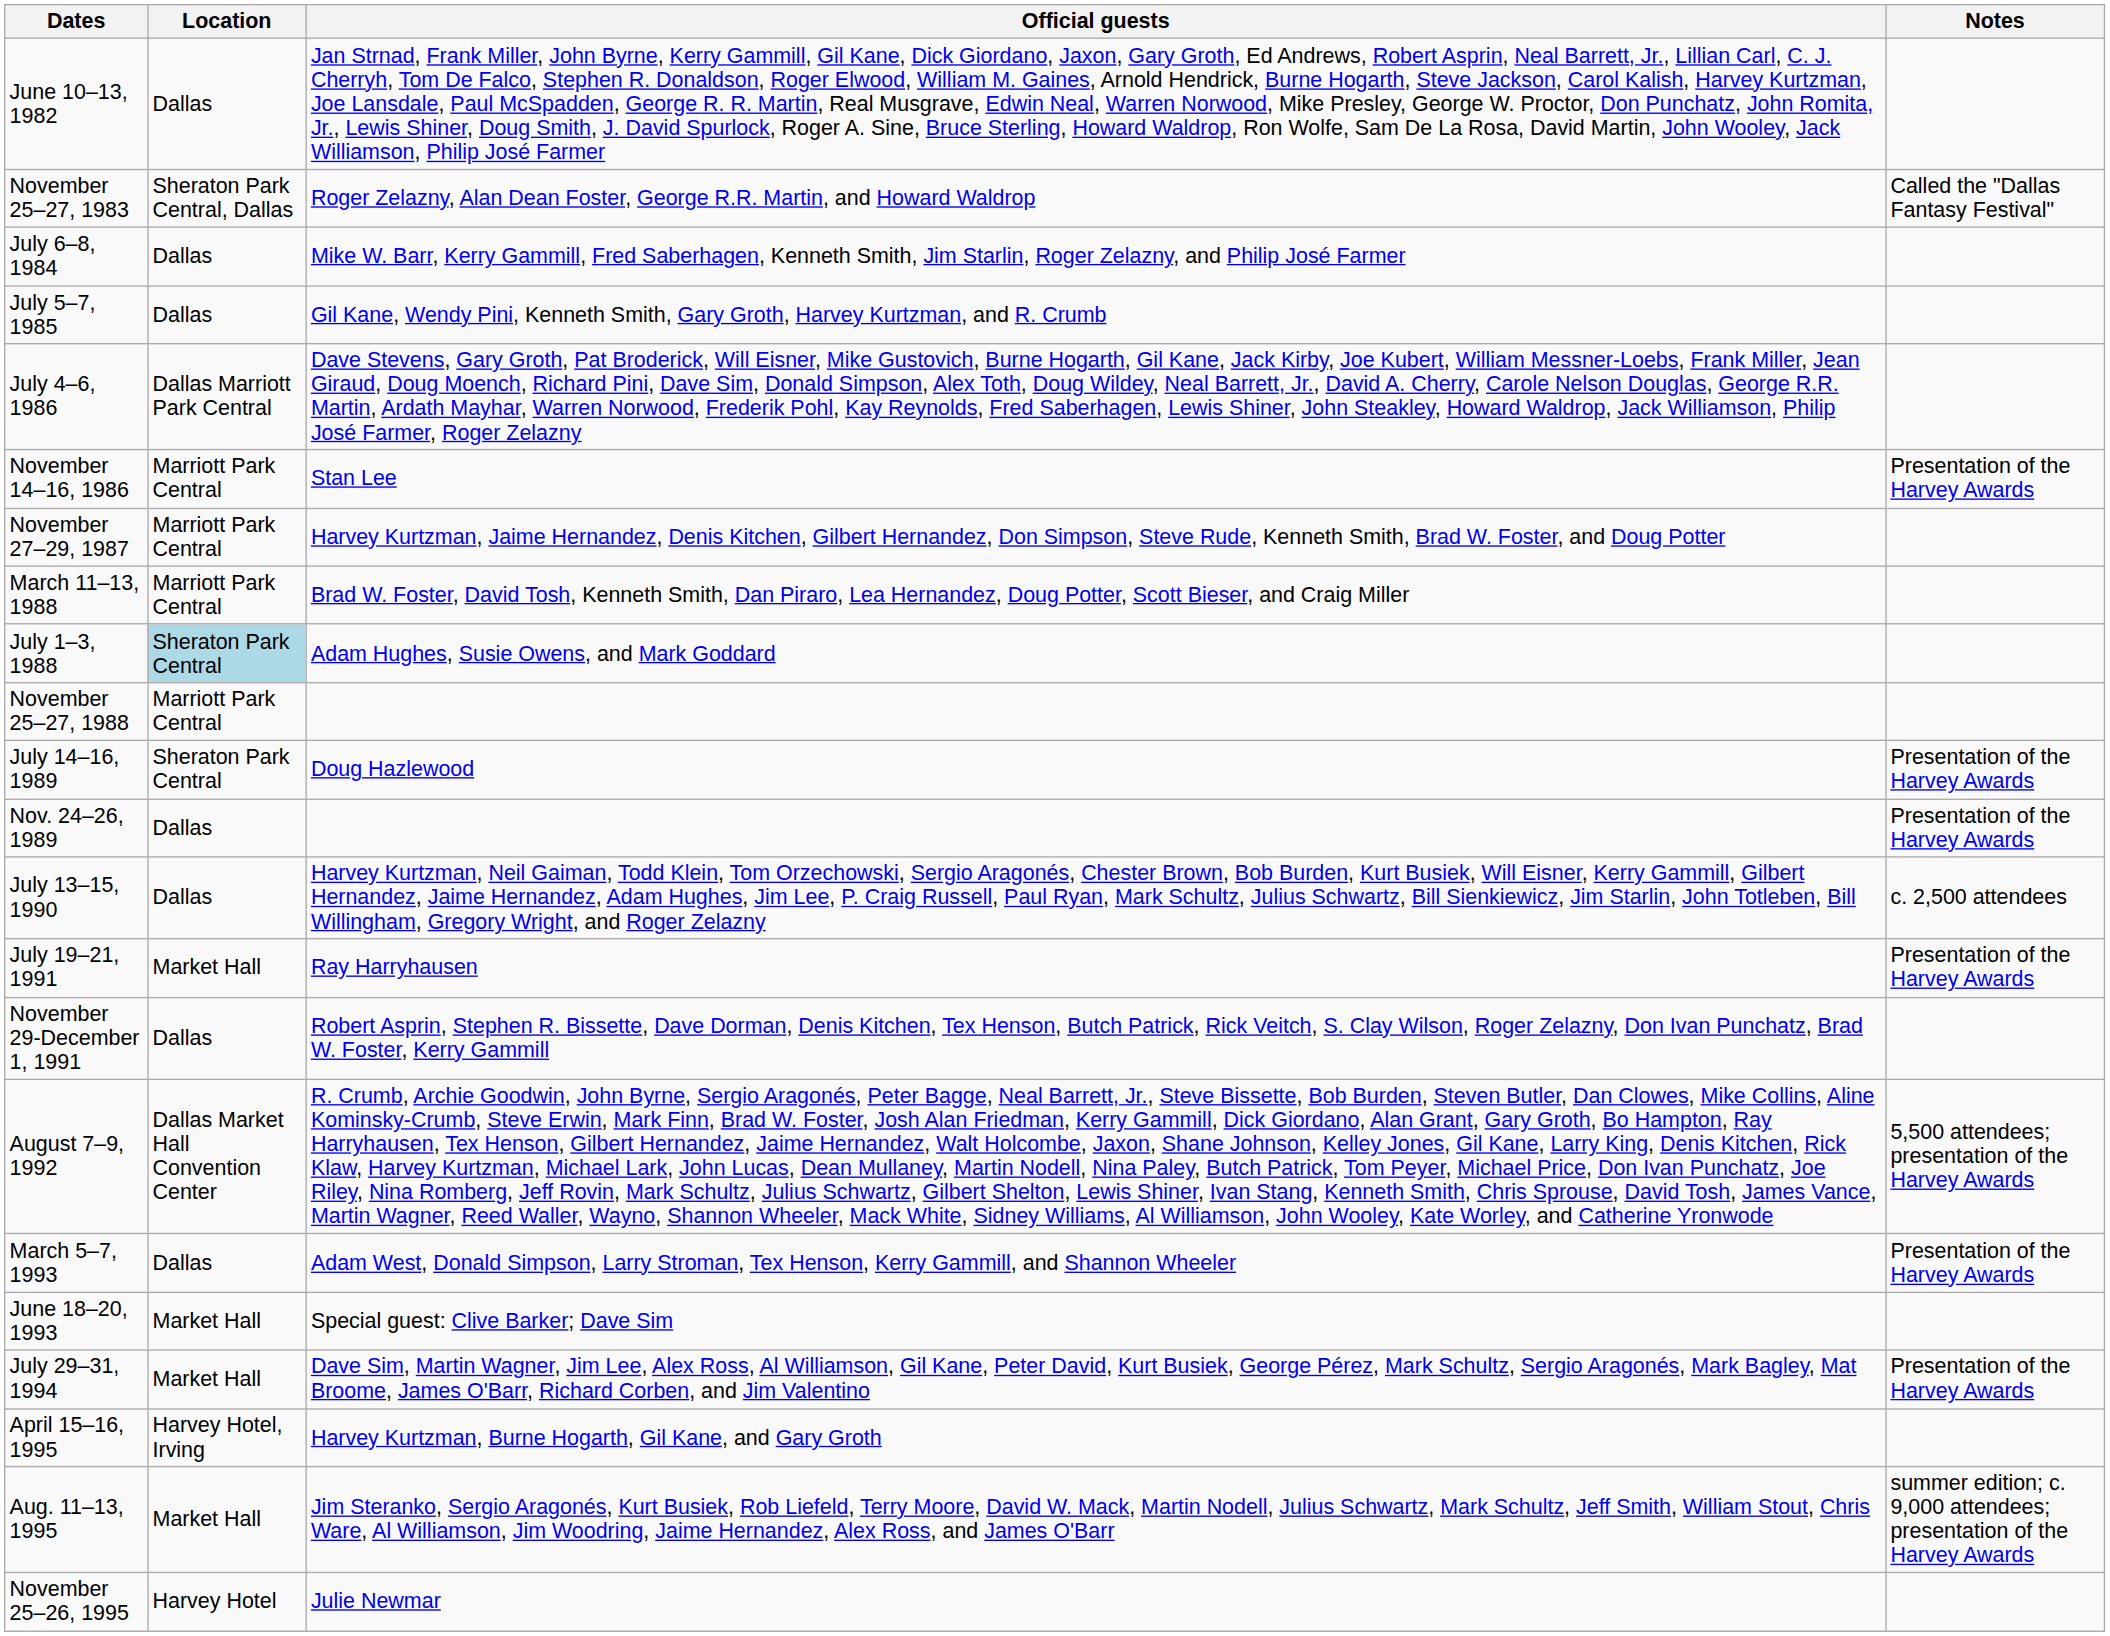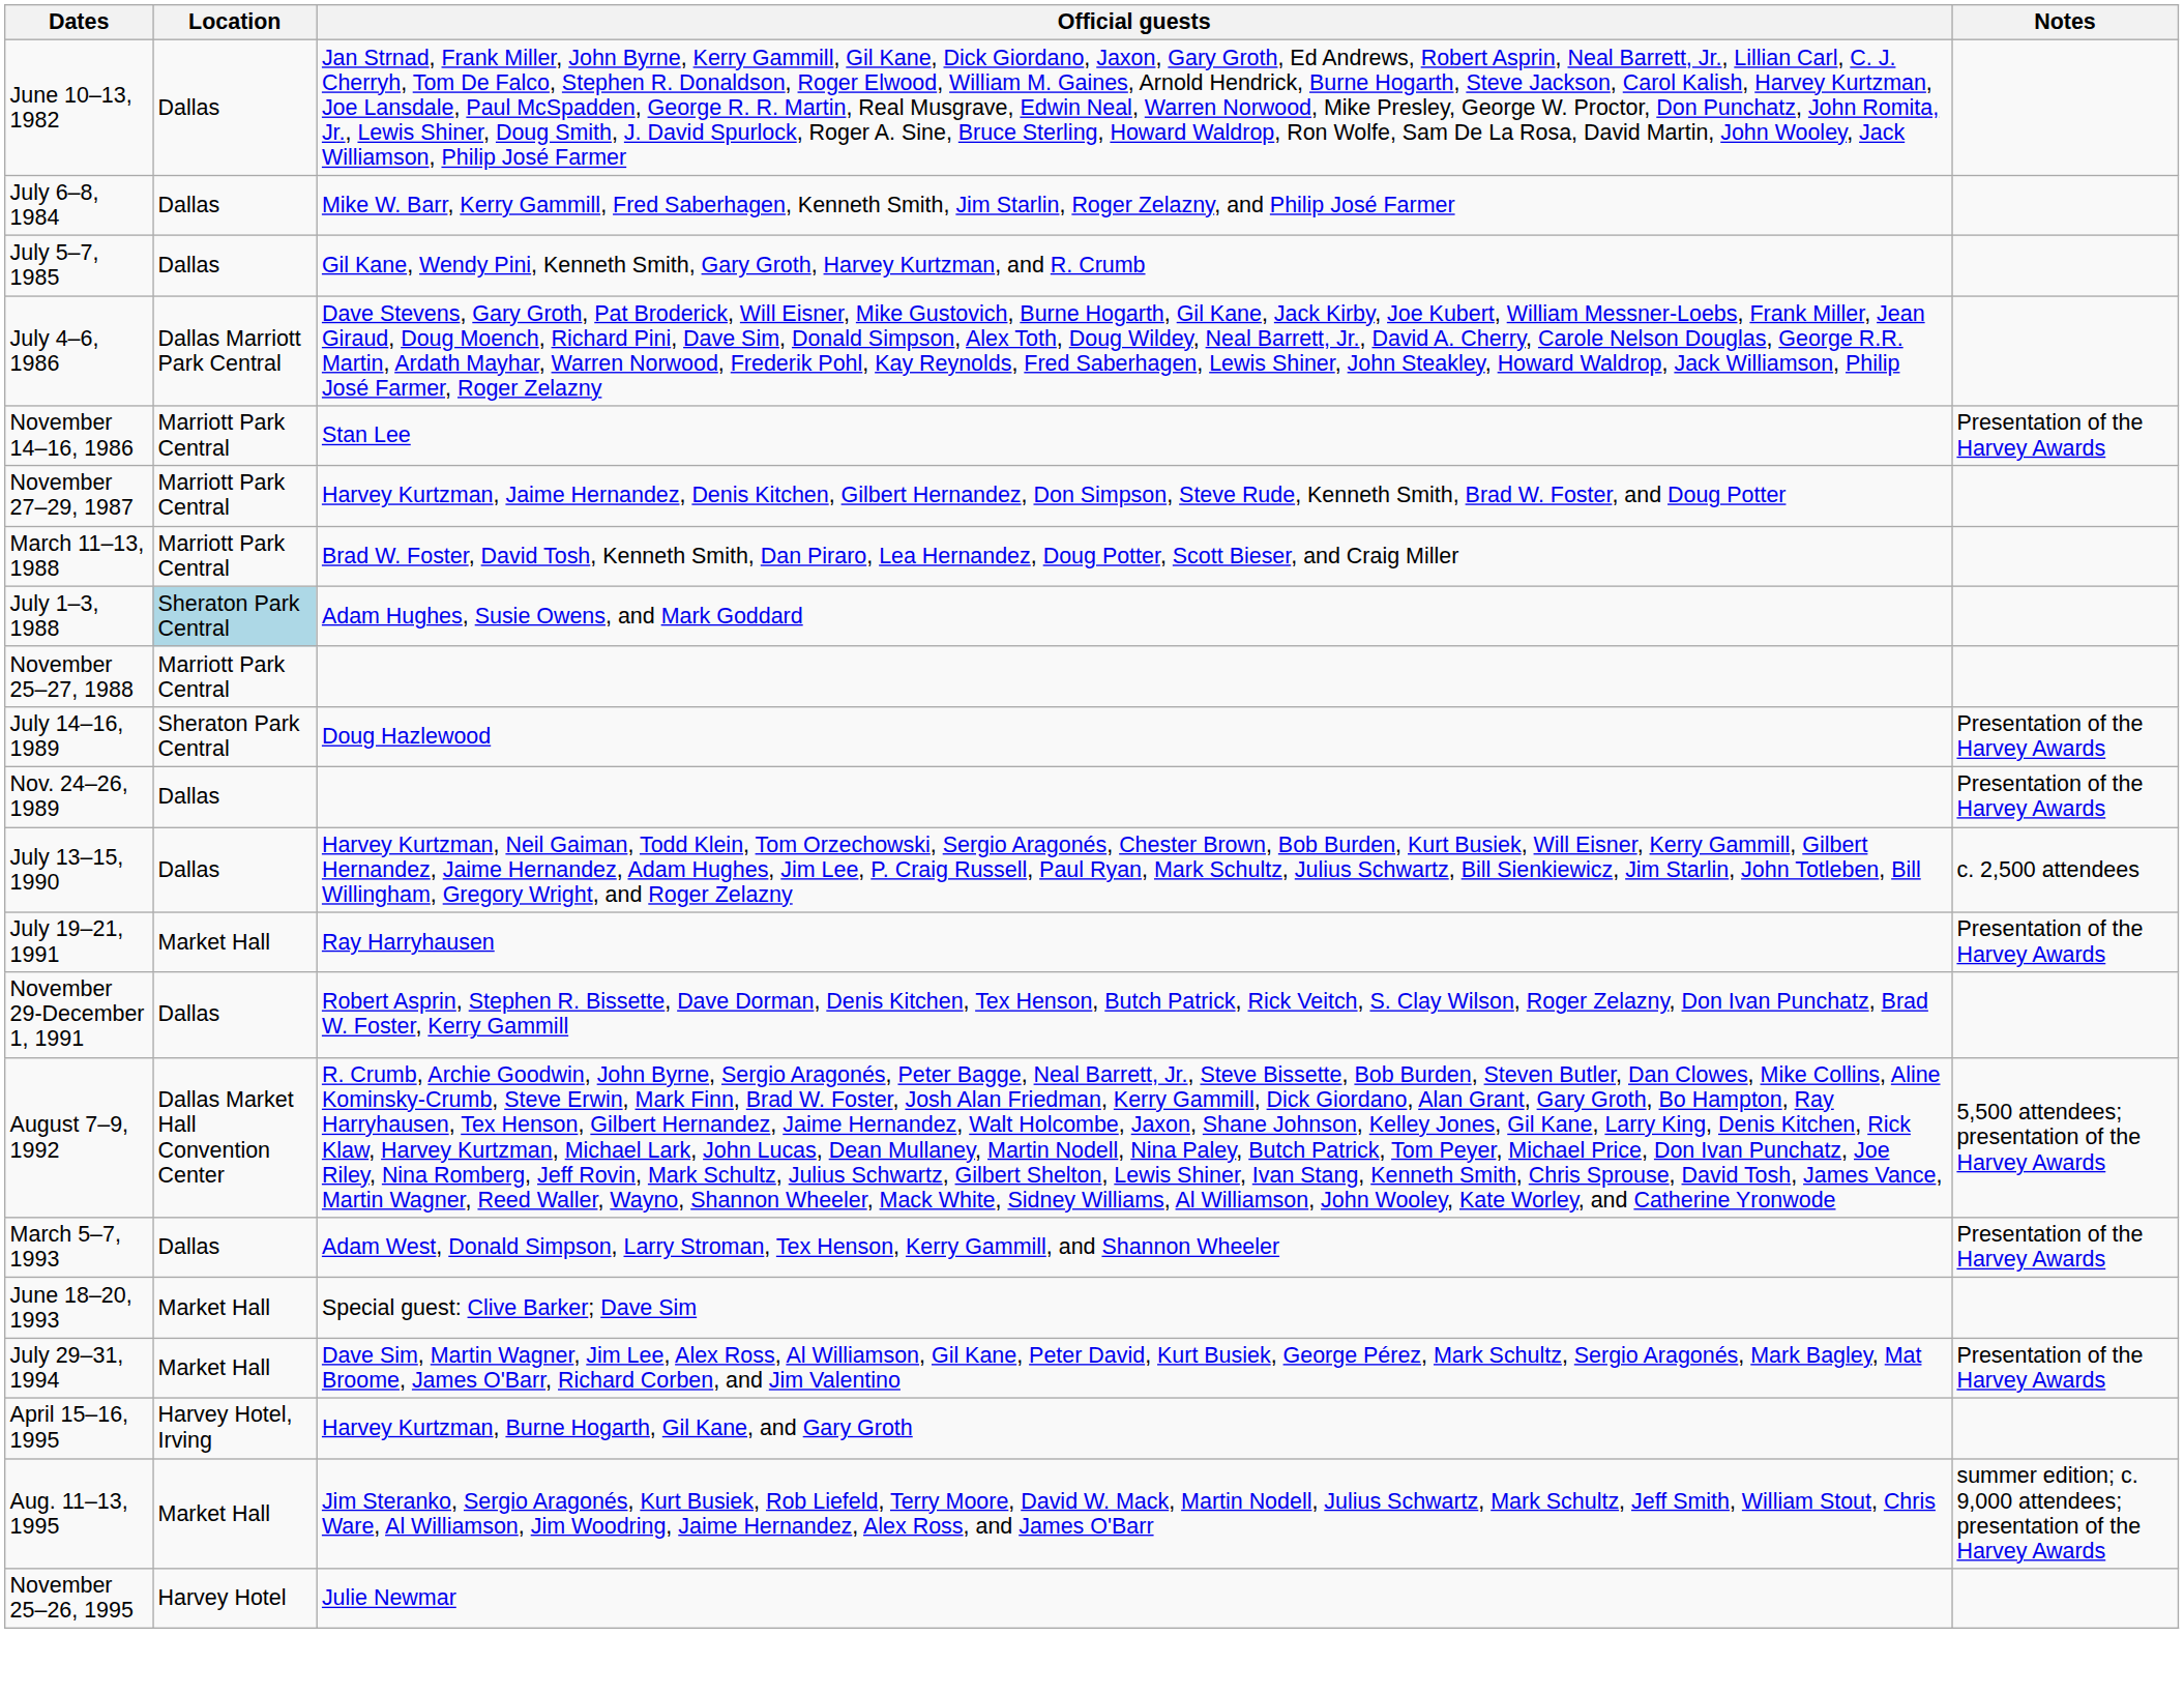 <table class="wikitable">
 <tr>
 <th>Dates</th>
 <th>Location</th>
 <th>Official guests</th>
 <th>Notes</th>
 </tr>
 <tr>
 <td>June 10–13, 1982</td>
 <td>Dallas</td>
 <td><a href='#'>Jan Strnad</a>, <a href='#'>Frank Miller</a>, <a href='#'>John Byrne</a>, <a href='#'>Kerry Gammill</a>, <a href='#'>Gil Kane</a>, <a href='#'>Dick Giordano</a>, <a href='#'>Jaxon</a>, <a href='#'>Gary Groth</a>, Ed Andrews, <a href='#'>Robert Asprin</a>, <a href='#'>Neal Barrett, Jr.</a>, <a href='#'>Lillian Carl</a>, <a href='#'>C. J. Cherryh</a>, <a href='#'>Tom De Falco</a>, <a href='#'>Stephen R. Donaldson</a>, <a href='#'>Roger Elwood</a>, <a href='#'>William M. Gaines</a>, Arnold Hendrick, <a href='#'>Burne Hogarth</a>, <a href='#'>Steve Jackson</a>, <a href='#'>Carol Kalish</a>, <a href='#'>Harvey Kurtzman</a>, <a href='#'>Joe Lansdale</a>, <a href='#'>Paul McSpadden</a>, <a href='#'>George R. R. Martin</a>, Real Musgrave, <a href='#'>Edwin Neal</a>, <a href='#'>Warren Norwood</a>, Mike Presley, George W. Proctor, <a href='#'>Don Punchatz</a>, <a href='#'>John Romita, Jr.</a>, <a href='#'>Lewis Shiner</a>, <a href='#'>Doug Smith</a>, <a href='#'>J. David Spurlock</a>, Roger A. Sine, <a href='#'>Bruce Sterling</a>, <a href='#'>Howard Waldrop</a>, Ron Wolfe, Sam De La Rosa, David Martin, <a href='#'>John Wooley</a>, <a href='#'>Jack Williamson</a>, <a href='#'>Philip José Farmer</a></td>
 <td></td>
-</tr>
-<tr>
-<td>November 25–27, 1983</td>
-<td>Sheraton Park Central, Dallas</td>
-<td><a href='#'>Roger Zelazny</a>, <a href='#'>Alan Dean Foster</a>, <a href='#'>George R.R. Martin</a>, and <a href='#'>Howard Waldrop</a></td>
-<td>Called the "Dallas Fantasy Festival"</td>
 </tr>
 <tr>
 <td>July 6–8, 1984</td>
 <td>Dallas</td>
 <td><a href='#'>Mike W. Barr</a>, <a href='#'>Kerry Gammill</a>, <a href='#'>Fred Saberhagen</a>, Kenneth Smith, <a href='#'>Jim Starlin</a>, <a href='#'>Roger Zelazny</a>, and <a href='#'>Philip José Farmer</a></td>
 <td></td>
 </tr>
 <tr>
 <td>July 5–7, 1985</td>
 <td>Dallas</td>
 <td><a href='#'>Gil Kane</a>, <a href='#'>Wendy Pini</a>, Kenneth Smith, <a href='#'>Gary Groth</a>, <a href='#'>Harvey Kurtzman</a>, and <a href='#'>R. Crumb</a></td>
 <td></td>
 </tr>
 <tr>
 <td>July 4–6, 1986</td>
 <td>Dallas Marriott Park Central</td>
 <td><a href='#'>Dave Stevens</a>, <a href='#'>Gary Groth</a>, <a href='#'>Pat Broderick</a>, <a href='#'>Will Eisner</a>, <a href='#'>Mike Gustovich</a>, <a href='#'>Burne Hogarth</a>, <a href='#'>Gil Kane</a>, <a href='#'>Jack Kirby</a>, <a href='#'>Joe Kubert</a>, <a href='#'>William Messner-Loebs</a>, <a href='#'>Frank Miller</a>, <a href='#'>Jean Giraud</a>, <a href='#'>Doug Moench</a>, <a href='#'>Richard Pini</a>, <a href='#'>Dave Sim</a>, <a href='#'>Donald Simpson</a>, <a href='#'>Alex Toth</a>, <a href='#'>Doug Wildey</a>, <a href='#'>Neal Barrett, Jr.</a>, <a href='#'>David A. Cherry</a>, <a href='#'>Carole Nelson Douglas</a>, <a href='#'>George R.R. Martin</a>, <a href='#'>Ardath Mayhar</a>, <a href='#'>Warren Norwood</a>, <a href='#'>Frederik Pohl</a>, <a href='#'>Kay Reynolds</a>, <a href='#'>Fred Saberhagen</a>, <a href='#'>Lewis Shiner</a>, <a href='#'>John Steakley</a>, <a href='#'>Howard Waldrop</a>, <a href='#'>Jack Williamson</a>, <a href='#'>Philip José Farmer</a>, <a href='#'>Roger Zelazny</a></td>
 <td></td>
 </tr>
 <tr>
 <td>November 14–16, 1986</td>
 <td>Marriott Park Central</td>
 <td><a href='#'>Stan Lee</a></td>
 <td>Presentation of the <a href='#'>Harvey Awards</a></td>
 </tr>
 <tr>
 <td>November 27–29, 1987</td>
 <td>Marriott Park Central</td>
 <td><a href='#'>Harvey Kurtzman</a>, <a href='#'>Jaime Hernandez</a>, <a href='#'>Denis Kitchen</a>, <a href='#'>Gilbert Hernandez</a>, <a href='#'>Don Simpson</a>, <a href='#'>Steve Rude</a>, Kenneth Smith, <a href='#'>Brad W. Foster</a>, and <a href='#'>Doug Potter</a></td>
 <td></td>
 </tr>
 <tr>
 <td>March 11–13, 1988</td>
 <td>Marriott Park Central</td>
 <td><a href='#'>Brad W. Foster</a>, <a href='#'>David Tosh</a>, Kenneth Smith, <a href='#'>Dan Piraro</a>, <a href='#'>Lea Hernandez</a>, <a href='#'>Doug Potter</a>, <a href='#'>Scott Bieser</a>, and Craig Miller</td>
 <td></td>
 </tr>
 <tr>
 <td>July 1–3, 1988</td>
 <td style="background: lightblue;">Sheraton Park Central</td>
 <td><a href='#'>Adam Hughes</a>, <a href='#'>Susie Owens</a>, and <a href='#'>Mark Goddard</a></td>
 <td></td>
 </tr>
 <tr>
 <td>November 25–27, 1988</td>
 <td>Marriott Park Central</td>
 <td></td>
 <td></td>
 </tr>
 <tr>
 <td>July 14–16, 1989</td>
 <td>Sheraton Park Central</td>
 <td><a href='#'>Doug Hazlewood</a></td>
 <td>Presentation of the <a href='#'>Harvey Awards</a></td>
 </tr>
 <tr>
 <td>Nov. 24–26, 1989</td>
 <td>Dallas</td>
 <td></td>
 <td>Presentation of the <a href='#'>Harvey Awards</a></td>
 </tr>
 <tr>
 <td>July 13–15, 1990</td>
 <td>Dallas</td>
 <td><a href='#'>Harvey Kurtzman</a>, <a href='#'>Neil Gaiman</a>, <a href='#'>Todd Klein</a>, <a href='#'>Tom Orzechowski</a>, <a href='#'>Sergio Aragonés</a>, <a href='#'>Chester Brown</a>, <a href='#'>Bob Burden</a>, <a href='#'>Kurt Busiek</a>, <a href='#'>Will Eisner</a>, <a href='#'>Kerry Gammill</a>, <a href='#'>Gilbert Hernandez</a>, <a href='#'>Jaime Hernandez</a>, <a href='#'>Adam Hughes</a>, <a href='#'>Jim Lee</a>, <a href='#'>P. Craig Russell</a>, <a href='#'>Paul Ryan</a>, <a href='#'>Mark Schultz</a>, <a href='#'>Julius Schwartz</a>, <a href='#'>Bill Sienkiewicz</a>, <a href='#'>Jim Starlin</a>, <a href='#'>John Totleben</a>, <a href='#'>Bill Willingham</a>, <a href='#'>Gregory Wright</a>, and <a href='#'>Roger Zelazny</a></td>
 <td>c. 2,500 attendees</td>
 </tr>
 <tr>
 <td>July 19–21, 1991</td>
 <td>Market Hall</td>
 <td><a href='#'>Ray Harryhausen</a></td>
 <td>Presentation of the <a href='#'>Harvey Awards</a></td>
 </tr>
 <tr>
 <td>November 29-December 1, 1991</td>
 <td>Dallas</td>
 <td><a href='#'>Robert Asprin</a>, <a href='#'>Stephen R. Bissette</a>, <a href='#'>Dave Dorman</a>, <a href='#'>Denis Kitchen</a>, <a href='#'>Tex Henson</a>, <a href='#'>Butch Patrick</a>, <a href='#'>Rick Veitch</a>, <a href='#'>S. Clay Wilson</a>, <a href='#'>Roger Zelazny</a>, <a href='#'>Don Ivan Punchatz</a>, <a href='#'>Brad W. Foster</a>, <a href='#'>Kerry Gammill</a></td>
 <td></td>
 </tr>
 <tr>
 <td>August 7–9, 1992</td>
 <td>Dallas Market Hall Convention Center</td>
 <td><a href='#'>R. Crumb</a>, <a href='#'>Archie Goodwin</a>, <a href='#'>John Byrne</a>, <a href='#'>Sergio Aragonés</a>, <a href='#'>Peter Bagge</a>, <a href='#'>Neal Barrett, Jr.</a>, <a href='#'>Steve Bissette</a>, <a href='#'>Bob Burden</a>, <a href='#'>Steven Butler</a>, <a href='#'>Dan Clowes</a>, <a href='#'>Mike Collins</a>, <a href='#'>Aline Kominsky-Crumb</a>, <a href='#'>Steve Erwin</a>, <a href='#'>Mark Finn</a>, <a href='#'>Brad W. Foster</a>, <a href='#'>Josh Alan Friedman</a>, <a href='#'>Kerry Gammill</a>, <a href='#'>Dick Giordano</a>, <a href='#'>Alan Grant</a>, <a href='#'>Gary Groth</a>, <a href='#'>Bo Hampton</a>, <a href='#'>Ray Harryhausen</a>, <a href='#'>Tex Henson</a>, <a href='#'>Gilbert Hernandez</a>, <a href='#'>Jaime Hernandez</a>, <a href='#'>Walt Holcombe</a>, <a href='#'>Jaxon</a>, <a href='#'>Shane Johnson</a>, <a href='#'>Kelley Jones</a>, <a href='#'>Gil Kane</a>, <a href='#'>Larry King</a>, <a href='#'>Denis Kitchen</a>, <a href='#'>Rick Klaw</a>, <a href='#'>Harvey Kurtzman</a>, <a href='#'>Michael Lark</a>, <a href='#'>John Lucas</a>, <a href='#'>Dean Mullaney</a>, <a href='#'>Martin Nodell</a>, <a href='#'>Nina Paley</a>, <a href='#'>Butch Patrick</a>, <a href='#'>Tom Peyer</a>, <a href='#'>Michael Price</a>, <a href='#'>Don Ivan Punchatz</a>, <a href='#'>Joe Riley</a>, <a href='#'>Nina Romberg</a>, <a href='#'>Jeff Rovin</a>, <a href='#'>Mark Schultz</a>, <a href='#'>Julius Schwartz</a>, <a href='#'>Gilbert Shelton</a>, <a href='#'>Lewis Shiner</a>, <a href='#'>Ivan Stang</a>, <a href='#'>Kenneth Smith</a>, <a href='#'>Chris Sprouse</a>, <a href='#'>David Tosh</a>, <a href='#'>James Vance</a>, <a href='#'>Martin Wagner</a>, <a href='#'>Reed Waller</a>, <a href='#'>Wayno</a>, <a href='#'>Shannon Wheeler</a>, <a href='#'>Mack White</a>, <a href='#'>Sidney Williams</a>, <a href='#'>Al Williamson</a>, <a href='#'>John Wooley</a>, <a href='#'>Kate Worley</a>, and <a href='#'>Catherine Yronwode</a></td>
 <td>5,500 attendees; presentation of the <a href='#'>Harvey Awards</a></td>
 </tr>
 <tr>
 <td>March 5–7, 1993</td>
 <td>Dallas</td>
 <td><a href='#'>Adam West</a>, <a href='#'>Donald Simpson</a>, <a href='#'>Larry Stroman</a>, <a href='#'>Tex Henson</a>, <a href='#'>Kerry Gammill</a>, and <a href='#'>Shannon Wheeler</a></td>
 <td>Presentation of the <a href='#'>Harvey Awards</a></td>
 </tr>
 <tr>
 <td>June 18–20, 1993</td>
 <td>Market Hall</td>
 <td>Special guest: <a href='#'>Clive Barker</a>; <a href='#'>Dave Sim</a></td>
 <td></td>
 </tr>
 <tr>
 <td>July 29–31, 1994</td>
 <td>Market Hall</td>
 <td><a href='#'>Dave Sim</a>, <a href='#'>Martin Wagner</a>, <a href='#'>Jim Lee</a>, <a href='#'>Alex Ross</a>, <a href='#'>Al Williamson</a>, <a href='#'>Gil Kane</a>, <a href='#'>Peter David</a>, <a href='#'>Kurt Busiek</a>, <a href='#'>George Pérez</a>, <a href='#'>Mark Schultz</a>, <a href='#'>Sergio Aragonés</a>, <a href='#'>Mark Bagley</a>, <a href='#'>Mat Broome</a>, <a href='#'>James O'Barr</a>, <a href='#'>Richard Corben</a>, and <a href='#'>Jim Valentino</a></td>
 <td>Presentation of the <a href='#'>Harvey Awards</a></td>
 </tr>
 <tr>
 <td>April 15–16, 1995</td>
 <td>Harvey Hotel, Irving</td>
 <td><a href='#'>Harvey Kurtzman</a>, <a href='#'>Burne Hogarth</a>, <a href='#'>Gil Kane</a>, and <a href='#'>Gary Groth</a></td>
 <td></td>
 </tr>
 <tr>
 <td>Aug. 11–13, 1995</td>
 <td>Market Hall</td>
 <td><a href='#'>Jim Steranko</a>, <a href='#'>Sergio Aragonés</a>, <a href='#'>Kurt Busiek</a>, <a href='#'>Rob Liefeld</a>, <a href='#'>Terry Moore</a>, <a href='#'>David W. Mack</a>, <a href='#'>Martin Nodell</a>, <a href='#'>Julius Schwartz</a>, <a href='#'>Mark Schultz</a>, <a href='#'>Jeff Smith</a>, <a href='#'>William Stout</a>, <a href='#'>Chris Ware</a>, <a href='#'>Al Williamson</a>, <a href='#'>Jim Woodring</a>, <a href='#'>Jaime Hernandez</a>, <a href='#'>Alex Ross</a>, and <a href='#'>James O'Barr</a></td>
 <td>summer edition; c. 9,000 attendees; presentation of the <a href='#'>Harvey Awards</a></td>
 </tr>
 <tr>
 <td>November 25–26, 1995</td>
 <td>Harvey Hotel</td>
 <td><a href='#'>Julie Newmar</a></td>
 <td></td>
 </tr>
 <tr>
 </tr>
 </table>
